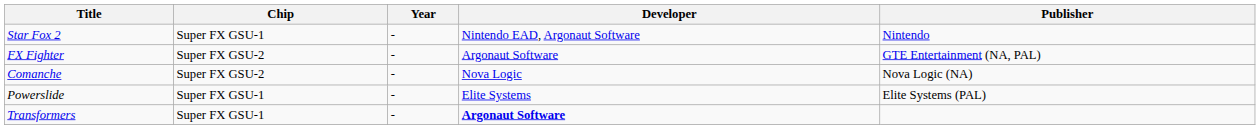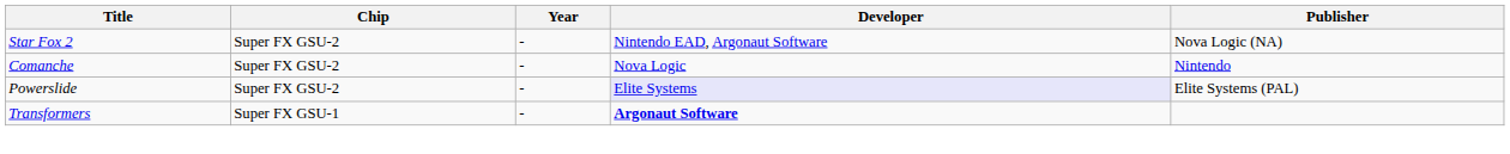 <table class="wikitable" width=100%>
 <tr>
 <th>Title</th>
 <th>Chip</th>
 <th>Year</th>
 <th>Developer</th>
 <th>Publisher</th>
 </tr>
 <tr>
 <td><em><a href='#'>Star Fox 2</a></em></td>
-<td>Super FX GSU-1</td>
+<td>Super FX GSU-2</td>
 <td>-</td>
 <td><a href='#'>Nintendo EAD</a>, <a href='#'>Argonaut Software</a></td>
-<td><a href='#'>Nintendo</a></td>
-</tr>
-<tr>
-<td><em><a href='#'>FX Fighter</a></em></td>
-<td>Super FX GSU-2</td>
-<td>-</td>
-<td><a href='#'>Argonaut Software</a></td>
-<td><a href='#'>GTE Entertainment</a> (NA, PAL)</td>
+<td>Nova Logic (NA)</td>
 </tr>
 <tr>
 <td><em><a href='#'>Comanche</a></em></td>
 <td>Super FX GSU-2</td>
 <td>-</td>
 <td><a href='#'>Nova Logic</a></td>
-<td>Nova Logic (NA)</td>
+<td><a href='#'>Nintendo</a></td>
 </tr>
 <tr>
 <td><em>Powerslide</em></td>
-<td>Super FX GSU-1</td>
+<td>Super FX GSU-2</td>
 <td>-</td>
-<td><a href='#'>Elite Systems</a></td>
+<td style="background: lavender;"><a href='#'>Elite Systems</a></td>
 <td>Elite Systems (PAL)</td>
 </tr>
 <tr>
 <td><em><a href='#'>Transformers</a></em></td>
 <td>Super FX GSU-1</td>
 <td>-</td>
 <td><strong><a href='#'>Argonaut Software</a></strong></td>
 <td></td>
 </tr>
 </table>
